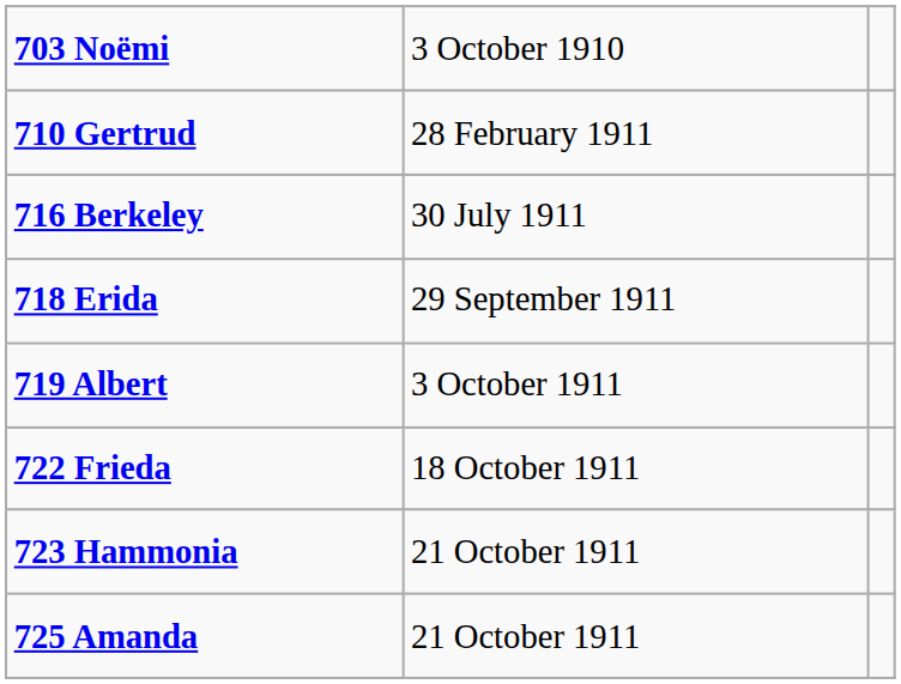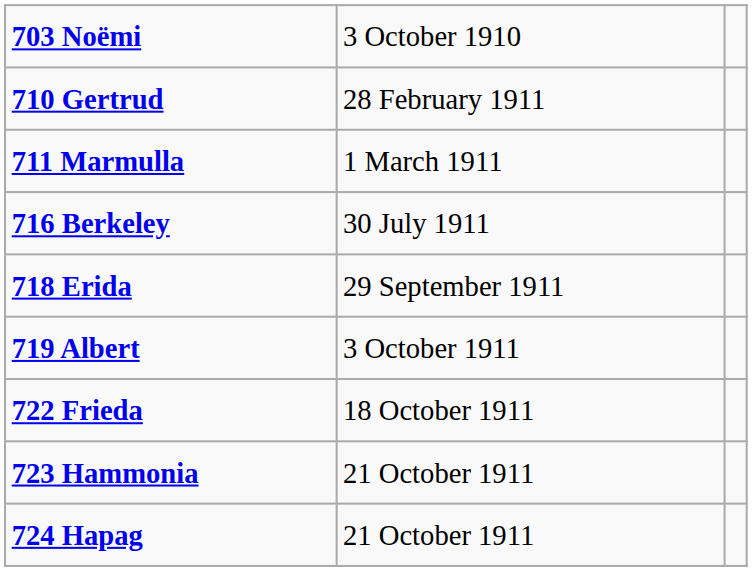 <table class="wikitable" style="font-size: 89%; float: left; width: 26em; margin-right: 1em; height: 280px">
 <tr>
 <td><strong><a href='#'>703 Noëmi</a></strong></td>
 <td>3 October 1910</td>
 <td></td>
 </tr>
 <tr>
 <td><strong><a href='#'>710 Gertrud</a></strong></td>
 <td>28 February 1911</td>
+<td></td>
+</tr>
+<tr>
+<td><strong><a href='#'>711 Marmulla</a></strong></td>
+<td>1 March 1911</td>
 <td></td>
 </tr>
 <tr>
 <td><strong><a href='#'>716 Berkeley</a></strong></td>
 <td>30 July 1911</td>
 <td></td>
 </tr>
 <tr>
 <td><strong><a href='#'>718 Erida</a></strong></td>
 <td>29 September 1911</td>
 <td></td>
 </tr>
 <tr>
 <td><strong><a href='#'>719 Albert</a></strong></td>
 <td>3 October 1911</td>
 <td></td>
 </tr>
 <tr>
 <td><strong><a href='#'>722 Frieda</a></strong></td>
 <td>18 October 1911</td>
 <td></td>
 </tr>
 <tr>
 <td><strong><a href='#'>723 Hammonia</a></strong></td>
 <td>21 October 1911</td>
 <td></td>
 </tr>
 <tr>
-<td><strong><a href='#'>725 Amanda</a></strong></td>
+<td><strong><a href='#'>724 Hapag</a></strong></td>
 <td>21 October 1911</td>
 <td></td>
 </tr>
 </table>
